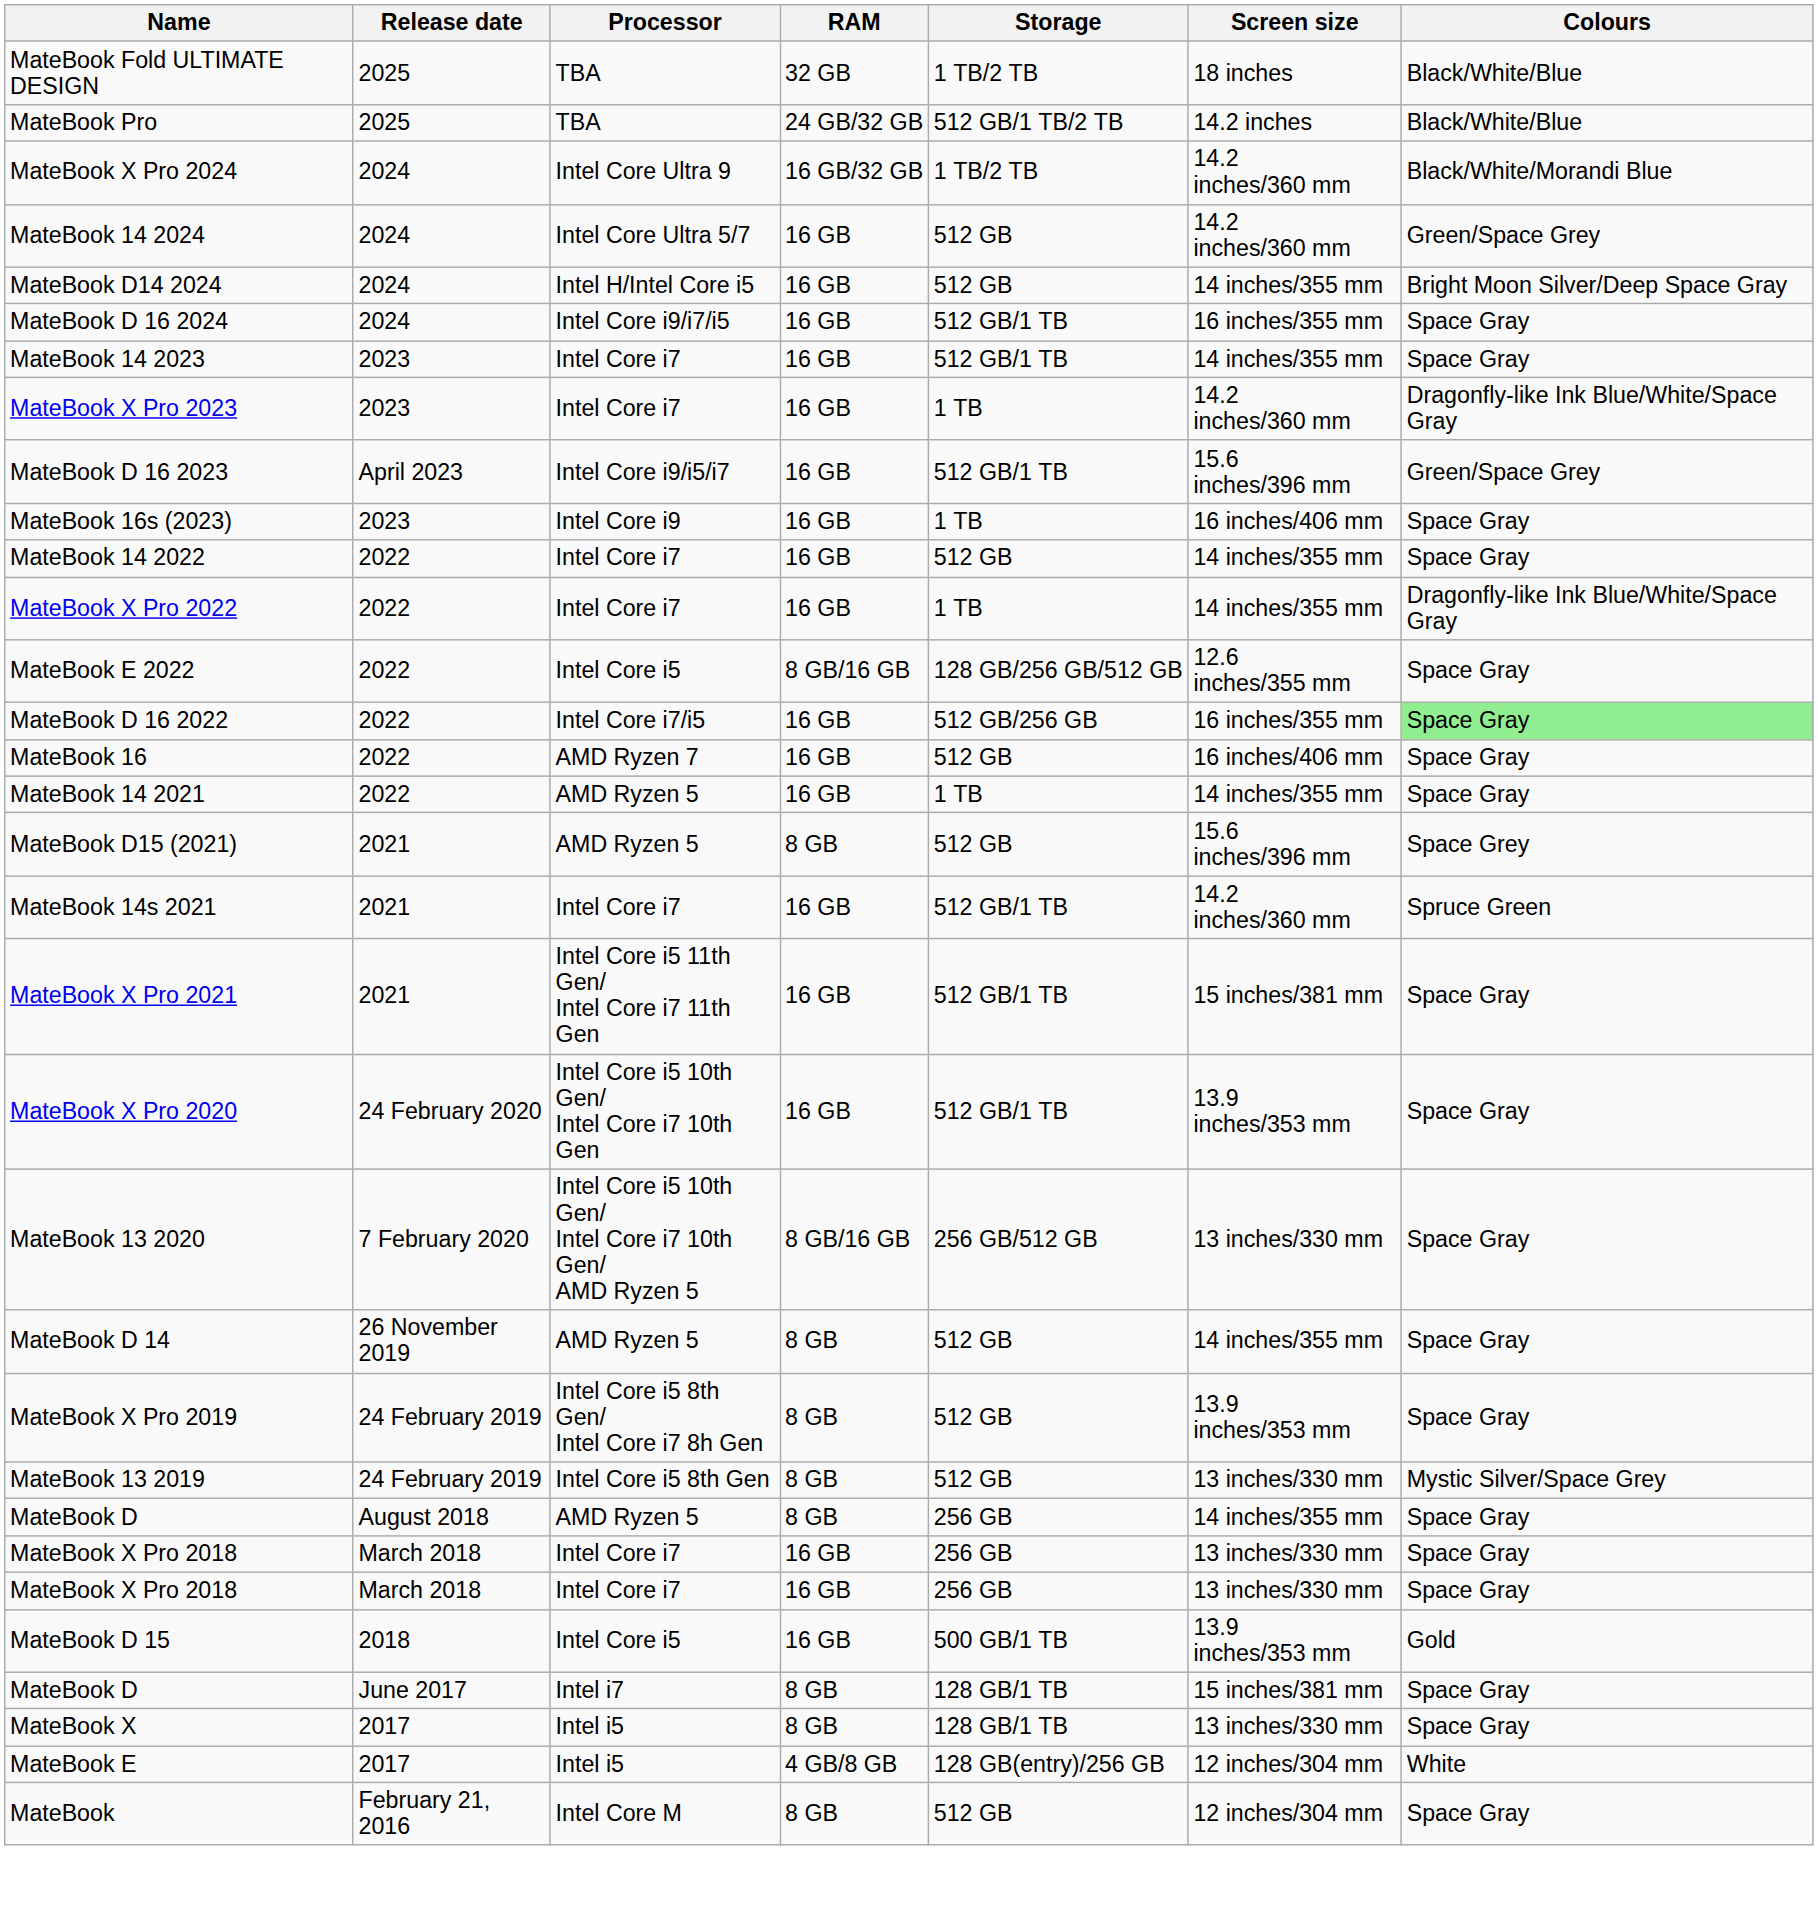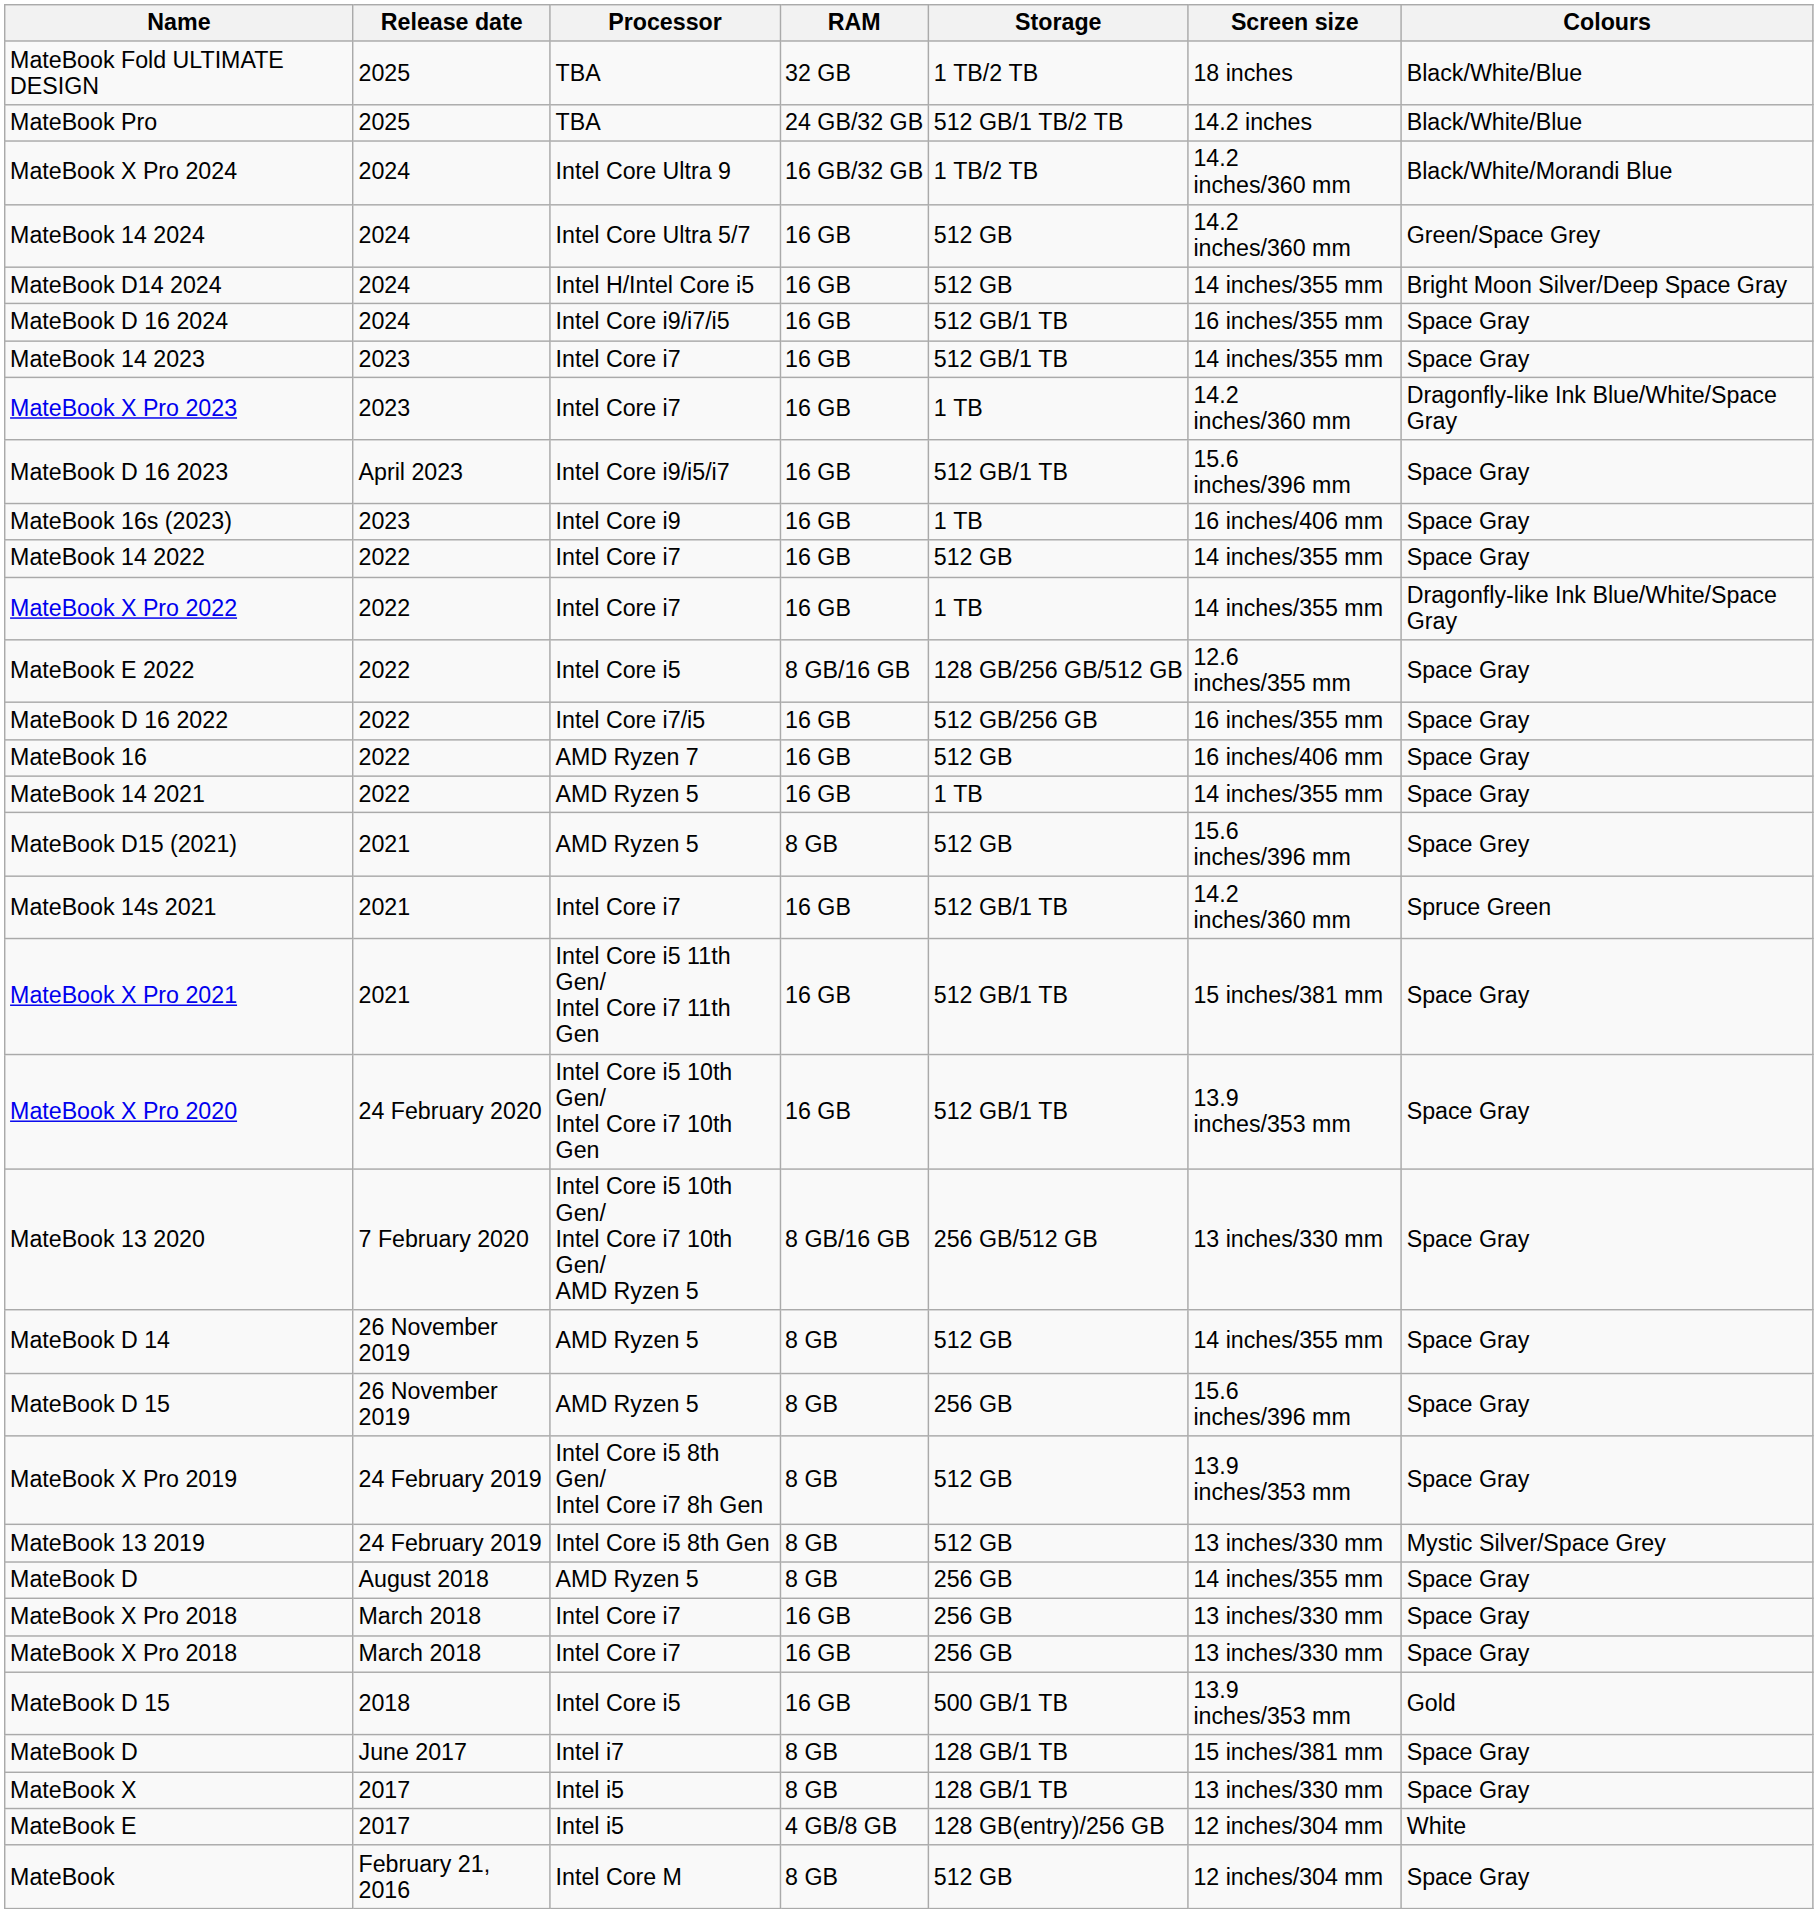 <table class="wikitable">
 <tr>
 <th>Name</th>
 <th>Release date</th>
 <th>Processor</th>
 <th>RAM</th>
 <th>Storage</th>
 <th>Screen size</th>
 <th>Colours</th>
 </tr>
 <tr>
 <td>MateBook Fold ULTIMATE DESIGN</td>
 <td>2025</td>
 <td>TBA</td>
 <td>32 GB</td>
 <td>1 TB/2 TB</td>
 <td>18 inches</td>
 <td>Black/White/Blue</td>
 </tr>
 <tr>
 <td>MateBook Pro</td>
 <td>2025</td>
 <td>TBA</td>
 <td>24 GB/32 GB</td>
 <td>512 GB/1 TB/2 TB</td>
 <td>14.2 inches</td>
 <td>Black/White/Blue</td>
 </tr>
 <tr>
 <td>MateBook X Pro 2024</td>
 <td>2024</td>
 <td>Intel Core Ultra 9</td>
 <td>16 GB/32 GB</td>
 <td>1 TB/2 TB</td>
 <td>14.2 inches/360 mm</td>
 <td>Black/White/Morandi Blue</td>
 </tr>
 <tr>
 <td>MateBook 14 2024</td>
 <td>2024</td>
 <td>Intel Core Ultra 5/7</td>
 <td>16 GB</td>
 <td>512 GB</td>
 <td>14.2 inches/360 mm</td>
 <td>Green/Space Grey</td>
 </tr>
 <tr>
 <td>MateBook D14 2024</td>
 <td>2024</td>
 <td>Intel H/Intel Core i5</td>
 <td>16 GB</td>
 <td>512 GB</td>
 <td>14 inches/355 mm</td>
 <td>Bright Moon Silver/Deep Space Gray</td>
 </tr>
 <tr>
 <td>MateBook D 16 2024</td>
 <td>2024</td>
 <td>Intel Core i9/i7/i5</td>
 <td>16 GB</td>
 <td>512 GB/1 TB</td>
 <td>16 inches/355 mm</td>
 <td>Space Gray</td>
 </tr>
 <tr>
 <td>MateBook 14 2023</td>
 <td>2023</td>
 <td>Intel Core i7</td>
 <td>16 GB</td>
 <td>512 GB/1 TB</td>
 <td>14 inches/355 mm</td>
 <td>Space Gray</td>
 </tr>
 <tr>
 <td><a href='#'>MateBook X Pro 2023</a></td>
 <td>2023</td>
 <td>Intel Core i7</td>
 <td>16 GB</td>
 <td>1 TB</td>
 <td>14.2 inches/360 mm</td>
 <td>Dragonfly-like Ink Blue/White/Space Gray</td>
 </tr>
 <tr>
 <td>MateBook D 16 2023</td>
 <td>April 2023</td>
 <td>Intel Core i9/i5/i7</td>
 <td>16 GB</td>
 <td>512 GB/1 TB</td>
 <td>15.6 inches/396 mm</td>
-<td>Green/Space Grey</td>
+<td>Space Gray</td>
 </tr>
 <tr>
 <td>MateBook 16s (2023)</td>
 <td>2023</td>
 <td>Intel Core i9</td>
 <td>16 GB</td>
 <td>1 TB</td>
 <td>16 inches/406 mm</td>
 <td>Space Gray</td>
 </tr>
 <tr>
 <td>MateBook 14 2022</td>
 <td>2022</td>
 <td>Intel Core i7</td>
 <td>16 GB</td>
 <td>512 GB</td>
 <td>14 inches/355 mm</td>
 <td>Space Gray</td>
 </tr>
 <tr>
 <td><a href='#'>MateBook X Pro 2022</a></td>
 <td>2022</td>
 <td>Intel Core i7</td>
 <td>16 GB</td>
 <td>1 TB</td>
 <td>14 inches/355 mm</td>
 <td>Dragonfly-like Ink Blue/White/Space Gray</td>
 </tr>
 <tr>
 <td>MateBook E 2022</td>
 <td>2022</td>
 <td>Intel Core i5</td>
 <td>8 GB/16 GB</td>
 <td>128 GB/256 GB/512 GB</td>
 <td>12.6 inches/355 mm</td>
 <td>Space Gray</td>
 </tr>
 <tr>
 <td>MateBook D 16 2022</td>
 <td>2022</td>
 <td>Intel Core i7/i5</td>
 <td>16 GB</td>
 <td>512 GB/256 GB</td>
 <td>16 inches/355 mm</td>
-<td style="background: lightgreen;">Space Gray</td>
+<td>Space Gray</td>
 </tr>
 <tr>
 <td>MateBook 16</td>
 <td>2022</td>
 <td>AMD Ryzen 7</td>
 <td>16 GB</td>
 <td>512 GB</td>
 <td>16 inches/406 mm</td>
 <td>Space Gray</td>
 </tr>
 <tr>
 <td>MateBook 14 2021</td>
 <td>2022</td>
 <td>AMD Ryzen 5</td>
 <td>16 GB</td>
 <td>1 TB</td>
 <td>14 inches/355 mm</td>
 <td>Space Gray</td>
 </tr>
 <tr>
 <td>MateBook D15 (2021)</td>
 <td>2021</td>
 <td>AMD Ryzen 5</td>
 <td>8 GB</td>
 <td>512 GB</td>
 <td>15.6 inches/396 mm</td>
 <td>Space Grey</td>
 </tr>
 <tr>
 <td>MateBook 14s 2021</td>
 <td>2021</td>
 <td>Intel Core i7</td>
 <td>16 GB</td>
 <td>512 GB/1 TB</td>
 <td>14.2 inches/360 mm</td>
 <td>Spruce Green</td>
 </tr>
 <tr>
 <td><a href='#'>MateBook X Pro 2021</a></td>
 <td>2021</td>
 <td>Intel Core i5 11th Gen/<br>Intel Core i7 11th Gen</td>
 <td>16 GB</td>
 <td>512 GB/1 TB</td>
 <td>15 inches/381 mm</td>
 <td>Space Gray</td>
 </tr>
 <tr>
 <td><a href='#'>MateBook X Pro 2020</a></td>
 <td>24 February 2020</td>
 <td>Intel Core i5 10th Gen/<br>Intel Core i7 10th Gen</td>
 <td>16 GB</td>
 <td>512 GB/1 TB</td>
 <td>13.9 inches/353 mm</td>
 <td>Space Gray</td>
 </tr>
 <tr>
 <td>MateBook 13 2020</td>
 <td>7 February 2020</td>
 <td>Intel Core i5 10th Gen/<br>Intel Core i7 10th Gen/<br>AMD Ryzen 5</td>
 <td>8 GB/16 GB</td>
 <td>256 GB/512 GB</td>
 <td>13 inches/330 mm</td>
 <td>Space Gray</td>
 </tr>
 <tr>
 <td>MateBook D 14</td>
 <td>26 November 2019</td>
 <td>AMD Ryzen 5</td>
 <td>8 GB</td>
 <td>512 GB</td>
 <td>14 inches/355 mm</td>
+<td>Space Gray</td>
+</tr>
+<tr>
+<td>MateBook D 15</td>
+<td>26 November 2019</td>
+<td>AMD Ryzen 5</td>
+<td>8 GB</td>
+<td>256 GB</td>
+<td>15.6 inches/396 mm</td>
 <td>Space Gray</td>
 </tr>
 <tr>
 <td>MateBook X Pro 2019</td>
 <td>24 February 2019</td>
 <td>Intel Core i5 8th Gen/<br>Intel Core i7 8h Gen</td>
 <td>8 GB</td>
 <td>512 GB</td>
 <td>13.9 inches/353 mm</td>
 <td>Space Gray</td>
 </tr>
 <tr>
 <td>MateBook 13 2019</td>
 <td>24 February 2019</td>
 <td>Intel Core i5 8th Gen</td>
 <td>8 GB</td>
 <td>512 GB</td>
 <td>13 inches/330 mm</td>
 <td>Mystic Silver/Space Grey</td>
 </tr>
 <tr>
 <td>MateBook D</td>
 <td>August 2018</td>
 <td>AMD Ryzen 5</td>
 <td>8 GB</td>
 <td>256 GB</td>
 <td>14 inches/355 mm</td>
 <td>Space Gray</td>
 </tr>
 <tr>
 <td>MateBook X Pro 2018</td>
 <td>March 2018</td>
 <td>Intel Core i7</td>
 <td>16 GB</td>
 <td>256 GB</td>
 <td>13 inches/330 mm</td>
 <td>Space Gray</td>
 </tr>
 <tr>
 <td>MateBook X Pro 2018</td>
 <td>March 2018</td>
 <td>Intel Core i7</td>
 <td>16 GB</td>
 <td>256 GB</td>
 <td>13 inches/330 mm</td>
 <td>Space Gray</td>
 </tr>
 <tr>
 <td>MateBook D 15</td>
 <td>2018</td>
 <td>Intel Core i5</td>
 <td>16 GB</td>
 <td>500 GB/1 TB</td>
 <td>13.9 inches/353 mm</td>
 <td>Gold</td>
 </tr>
 <tr>
 <td>MateBook D</td>
 <td>June 2017</td>
 <td>Intel i7</td>
 <td>8 GB</td>
 <td>128 GB/1 TB</td>
 <td>15 inches/381 mm</td>
 <td>Space Gray</td>
 </tr>
 <tr>
 <td>MateBook X</td>
 <td>2017</td>
 <td>Intel i5</td>
 <td>8 GB</td>
 <td>128 GB/1 TB</td>
 <td>13 inches/330 mm</td>
 <td>Space Gray</td>
 </tr>
 <tr>
 <td>MateBook E</td>
 <td>2017</td>
 <td>Intel i5</td>
 <td>4 GB/8 GB</td>
 <td>128 GB(entry)/256 GB</td>
 <td>12 inches/304 mm</td>
 <td>White</td>
 </tr>
 <tr>
 <td>MateBook</td>
 <td>February 21, 2016</td>
 <td>Intel Core M</td>
 <td>8 GB</td>
 <td>512 GB</td>
 <td>12 inches/304 mm</td>
 <td>Space Gray</td>
 </tr>
 </table>
